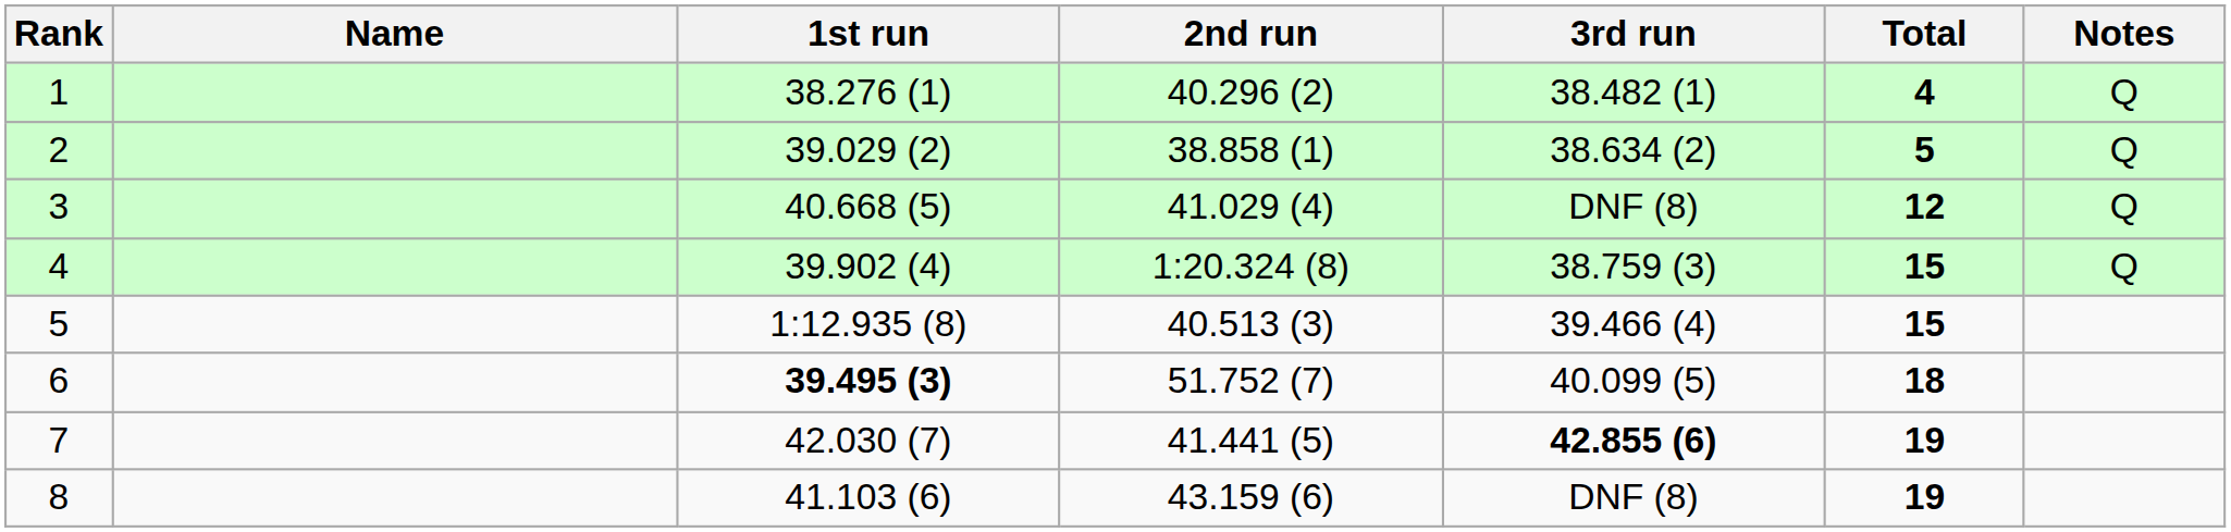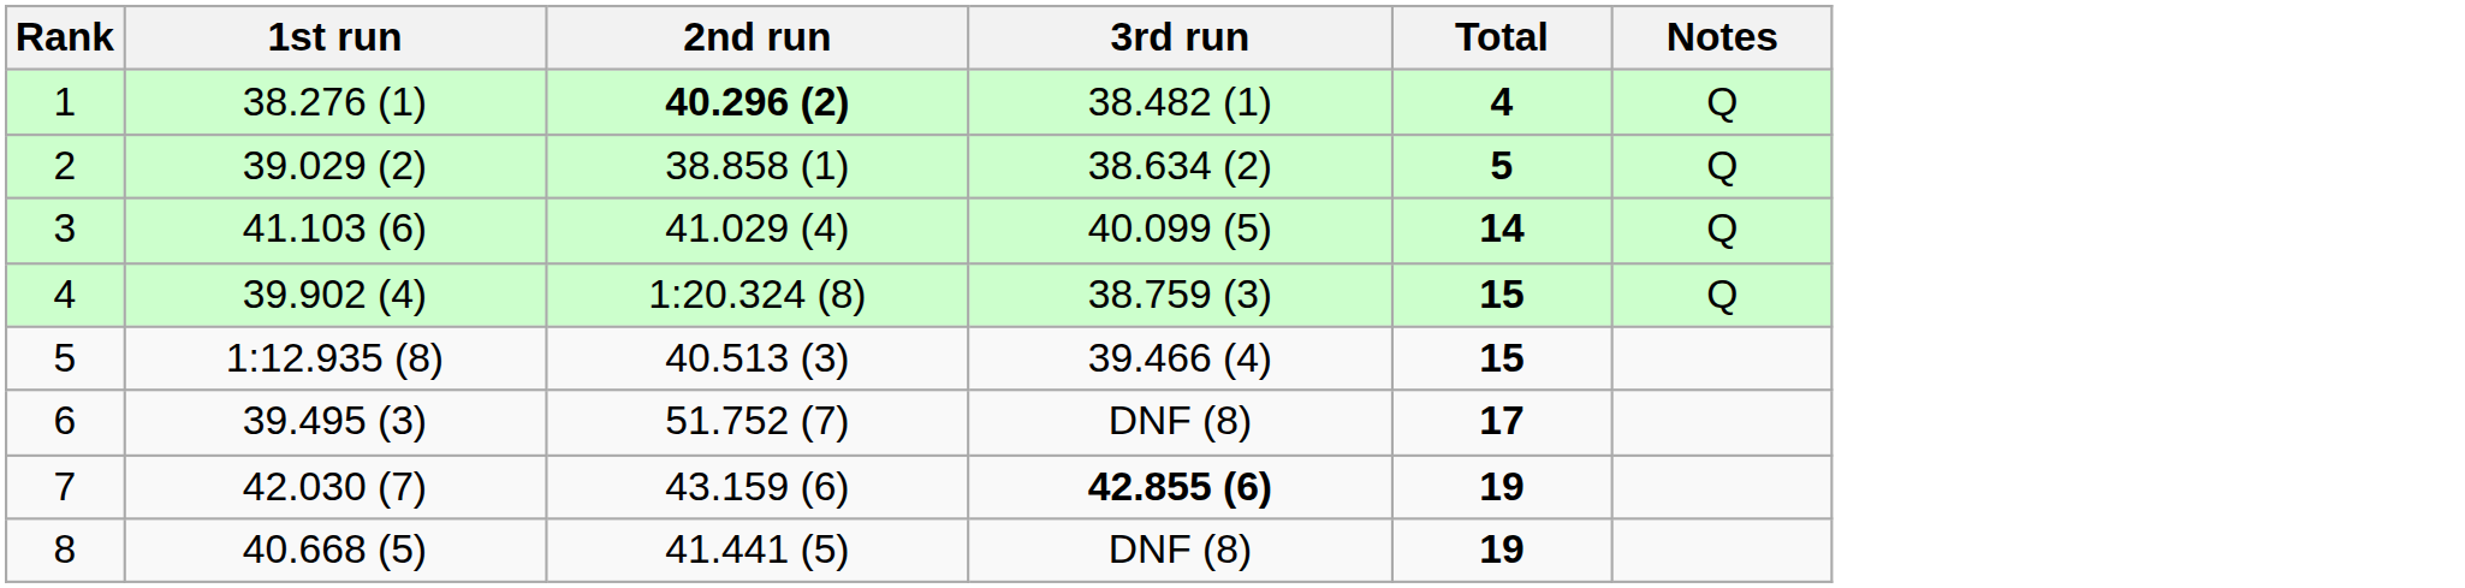 <table class="sortable wikitable" style="text-align:center;">
 <tr>
 <th>Rank</th>
-<th style="width:15em">Name</th>
 <th style="width:10em">1st run</th>
 <th style="width:10em">2nd run</th>
 <th style="width:10em">3rd run</th>
 <th style="width:5em">Total</th>
 <th style="width:5em">Notes</th>
 </tr>
 <tr bgcolor=ccffcc>
 <td>1</td>
-<td align=left></td>
 <td>38.276 (1)</td>
-<td>40.296 (2)</td>
+<td><strong>40.296 (2)</strong></td>
 <td>38.482 (1)</td>
 <td><strong>4</strong></td>
 <td>Q</td>
 </tr>
 <tr bgcolor=ccffcc>
 <td>2</td>
-<td align=left></td>
 <td>39.029 (2)</td>
 <td>38.858 (1)</td>
 <td>38.634 (2)</td>
 <td><strong>5</strong></td>
 <td>Q</td>
 </tr>
 <tr bgcolor=ccffcc>
 <td>3</td>
-<td align=left></td>
-<td>40.668 (5)</td>
+<td>41.103 (6)</td>
 <td>41.029 (4)</td>
-<td>DNF (8)</td>
-<td><strong>12</strong></td>
+<td>40.099 (5)</td>
+<td><strong>14</strong></td>
 <td>Q</td>
 </tr>
 <tr bgcolor=ccffcc>
 <td>4</td>
-<td align=left></td>
 <td>39.902 (4)</td>
 <td>1:20.324 (8)</td>
 <td>38.759 (3)</td>
 <td><strong>15</strong></td>
 <td>Q</td>
 </tr>
 <tr>
 <td>5</td>
-<td align=left></td>
 <td>1:12.935 (8)</td>
 <td>40.513 (3)</td>
 <td>39.466 (4)</td>
 <td><strong>15</strong></td>
 <td></td>
 </tr>
 <tr>
 <td>6</td>
-<td align=left></td>
-<td><strong>39.495 (3)</strong></td>
+<td>39.495 (3)</td>
 <td>51.752 (7)</td>
-<td>40.099 (5)</td>
-<td><strong>18</strong></td>
+<td>DNF (8)</td>
+<td><strong>17</strong></td>
 <td></td>
 </tr>
 <tr>
 <td>7</td>
-<td align=left></td>
 <td>42.030 (7)</td>
-<td>41.441 (5)</td>
+<td>43.159 (6)</td>
 <td><strong>42.855 (6)</strong></td>
 <td><strong>19</strong></td>
 <td></td>
 </tr>
 <tr>
 <td>8</td>
-<td align=left></td>
-<td>41.103 (6)</td>
-<td>43.159 (6)</td>
+<td>40.668 (5)</td>
+<td>41.441 (5)</td>
 <td>DNF (8)</td>
 <td><strong>19</strong></td>
 <td></td>
 </tr>
 </table>
